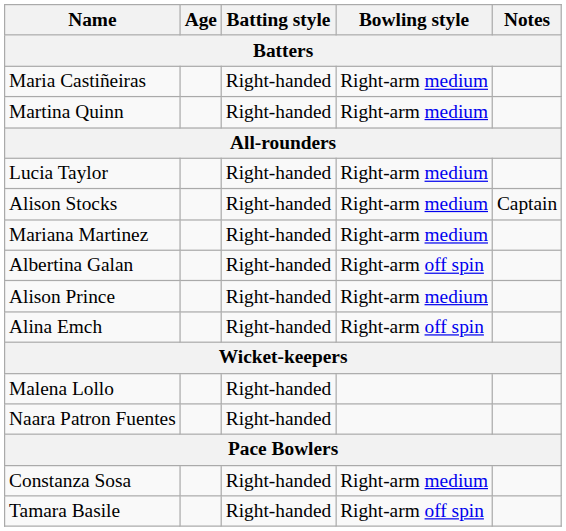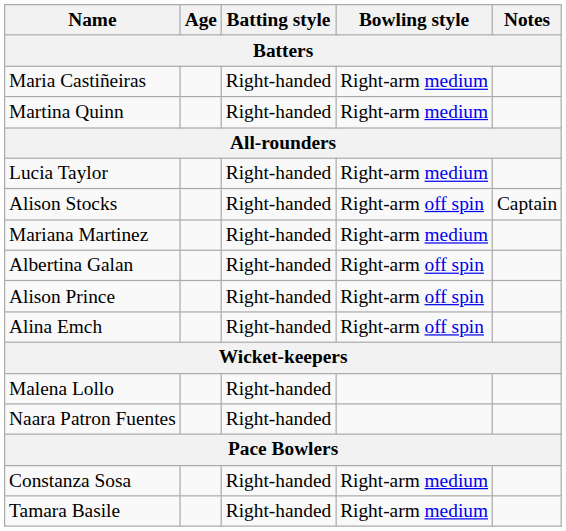 <table class="wikitable">
 <tr>
 <th>Name</th>
 <th>Age</th>
 <th>Batting style</th>
 <th>Bowling style</th>
 <th>Notes</th>
 </tr>
 <tr>
 <th colspan="5">Batters</th>
 </tr>
 <tr>
 <td>Maria Castiñeiras</td>
 <td></td>
 <td>Right-handed</td>
 <td>Right-arm <a href='#'>medium</a></td>
 <td></td>
 </tr>
 <tr>
 <td>Martina Quinn</td>
 <td></td>
 <td>Right-handed</td>
 <td>Right-arm <a href='#'>medium</a></td>
 <td></td>
 </tr>
 <tr>
 <th colspan="5">All-rounders</th>
 </tr>
 <tr>
 <td>Lucia Taylor</td>
 <td></td>
 <td>Right-handed</td>
 <td>Right-arm <a href='#'>medium</a></td>
 <td></td>
 </tr>
 <tr>
 <td>Alison Stocks</td>
 <td></td>
 <td>Right-handed</td>
-<td>Right-arm <a href='#'>medium</a></td>
+<td>Right-arm <a href='#'>off spin</a></td>
 <td>Captain</td>
 </tr>
 <tr>
 <td>Mariana Martinez</td>
 <td></td>
 <td>Right-handed</td>
 <td>Right-arm <a href='#'>medium</a></td>
 <td></td>
 </tr>
 <tr>
 <td>Albertina Galan</td>
 <td></td>
 <td>Right-handed</td>
 <td>Right-arm <a href='#'>off spin</a></td>
 <td></td>
 </tr>
 <tr>
 <td>Alison Prince</td>
 <td></td>
 <td>Right-handed</td>
-<td>Right-arm <a href='#'>medium</a></td>
+<td>Right-arm <a href='#'>off spin</a></td>
 <td></td>
 </tr>
 <tr>
 <td>Alina Emch</td>
 <td></td>
 <td>Right-handed</td>
 <td>Right-arm <a href='#'>off spin</a></td>
 <td></td>
 </tr>
 <tr>
 <th colspan="5">Wicket-keepers</th>
 </tr>
 <tr>
 <td>Malena Lollo</td>
 <td></td>
 <td>Right-handed</td>
 <td></td>
 <td></td>
 </tr>
 <tr>
 <td>Naara Patron Fuentes</td>
 <td></td>
 <td>Right-handed</td>
 <td></td>
 <td></td>
 </tr>
 <tr>
 <th colspan="5">Pace Bowlers</th>
 </tr>
 <tr>
 <td>Constanza Sosa</td>
 <td></td>
 <td>Right-handed</td>
 <td>Right-arm <a href='#'>medium</a></td>
 <td></td>
 </tr>
 <tr>
 <td>Tamara Basile</td>
 <td></td>
 <td>Right-handed</td>
-<td>Right-arm <a href='#'>off spin</a></td>
+<td>Right-arm <a href='#'>medium</a></td>
 <td></td>
 </tr>
 </table>
